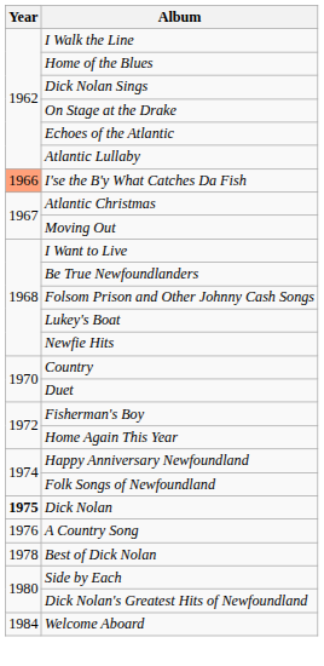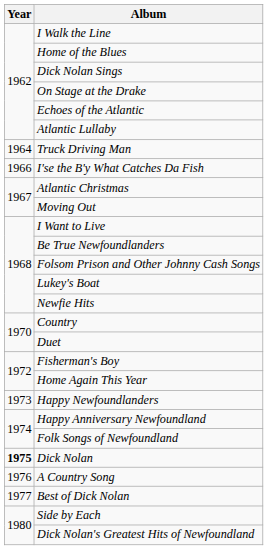 <table class="wikitable">
 <tr>
 <th>Year</th>
 <th>Album</th>
 </tr>
 <tr>
 <td rowspan="6">1962</td>
 <td><em>I Walk the Line</em></td>
 </tr>
 <tr>
 <td><em>Home of the Blues</em></td>
 </tr>
 <tr>
 <td><em>Dick Nolan Sings</em></td>
 </tr>
 <tr>
 <td><em>On Stage at the Drake</em></td>
 </tr>
 <tr>
 <td><em>Echoes of the Atlantic</em></td>
 </tr>
 <tr>
 <td><em>Atlantic Lullaby</em></td>
 </tr>
 <tr>
-<td style="background: lightsalmon;">1966</td>
+<td>1964</td>
+<td><em>Truck Driving Man</em></td>
+</tr>
+<tr>
+<td>1966</td>
 <td><em>I'se the B'y What Catches Da Fish</em></td>
 </tr>
 <tr>
 <td rowspan="2">1967</td>
 <td><em>Atlantic Christmas</em></td>
 </tr>
 <tr>
 <td><em>Moving Out</em></td>
 </tr>
 <tr>
 <td rowspan="5">1968</td>
 <td><em>I Want to Live</em></td>
 </tr>
 <tr>
 <td><em>Be True Newfoundlanders</em></td>
 </tr>
 <tr>
 <td><em>Folsom Prison and Other Johnny Cash Songs</em></td>
 </tr>
 <tr>
 <td><em>Lukey's Boat</em></td>
 </tr>
 <tr>
 <td><em>Newfie Hits</em></td>
 </tr>
 <tr>
 <td rowspan="2">1970</td>
 <td><em>Country</em></td>
 </tr>
 <tr>
 <td><em>Duet</em></td>
 </tr>
 <tr>
 <td rowspan="2">1972</td>
 <td><em>Fisherman's Boy</em></td>
 </tr>
 <tr>
 <td><em>Home Again This Year</em></td>
 </tr>
 <tr>
+<td>1973</td>
+<td><em>Happy Newfoundlanders</em></td>
+</tr>
+<tr>
 <td rowspan="2">1974</td>
 <td><em>Happy Anniversary Newfoundland</em></td>
 </tr>
 <tr>
 <td><em>Folk Songs of Newfoundland</em></td>
 </tr>
 <tr>
 <td><strong>1975</strong></td>
 <td><em>Dick Nolan</em></td>
 </tr>
 <tr>
 <td>1976</td>
 <td><em>A Country Song</em></td>
 </tr>
 <tr>
-<td>1978</td>
+<td>1977</td>
 <td><em>Best of Dick Nolan</em></td>
 </tr>
 <tr>
 <td rowspan="2">1980</td>
 <td><em>Side by Each</em></td>
 </tr>
 <tr>
 <td><em>Dick Nolan's Greatest Hits of Newfoundland</em></td>
 </tr>
-<tr>
-<td>1984</td>
-<td><em>Welcome Aboard</em></td>
-</tr>
 </table>
